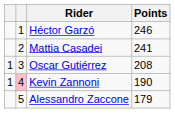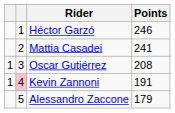 <table class="wikitable" style="font-size: 95%;">
 <tr>
 <th></th>
 <th></th>
 <th>Rider</th>
 <th>Points</th>
 </tr>
 <tr>
 <td></td>
 <td align=center>1</td>
 <td> <a href='#'>Héctor Garzó</a></td>
 <td align=left>246</td>
 </tr>
 <tr>
 <td></td>
 <td align=center>2</td>
 <td> <a href='#'>Mattia Casadei</a></td>
 <td align=left>241</td>
 </tr>
 <tr>
 <td> 1</td>
 <td align=center>3</td>
 <td> <a href='#'>Oscar Gutiérrez</a></td>
 <td align=left>208</td>
 </tr>
 <tr>
 <td> 1</td>
 <td align=center style="background: pink;">4</td>
 <td> <a href='#'>Kevin Zannoni</a></td>
-<td align=left>190</td>
+<td align=left>191</td>
 </tr>
 <tr>
 <td></td>
 <td align=center>5</td>
 <td> <a href='#'>Alessandro Zaccone</a></td>
 <td align=left>179</td>
 </tr>
 </table>
